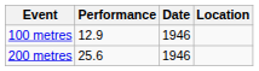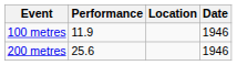 <table class=wikitable>
 <tr>
 <th scope="col">Event</th>
 <th scope="col">Performance</th>
+<th scope="col">Location</th>
 <th scope="col">Date</th>
-<th scope="col">Location</th>
 </tr>
 <tr>
 <td><a href='#'>100 metres</a></td>
-<td>12.9</td>
+<td>11.9</td>
+<td></td>
 <td>1946</td>
-<td></td>
 </tr>
 <tr>
 <td><a href='#'>200 metres</a></td>
 <td>25.6</td>
+<td></td>
 <td>1946</td>
-<td></td>
 </tr>
 </table>
